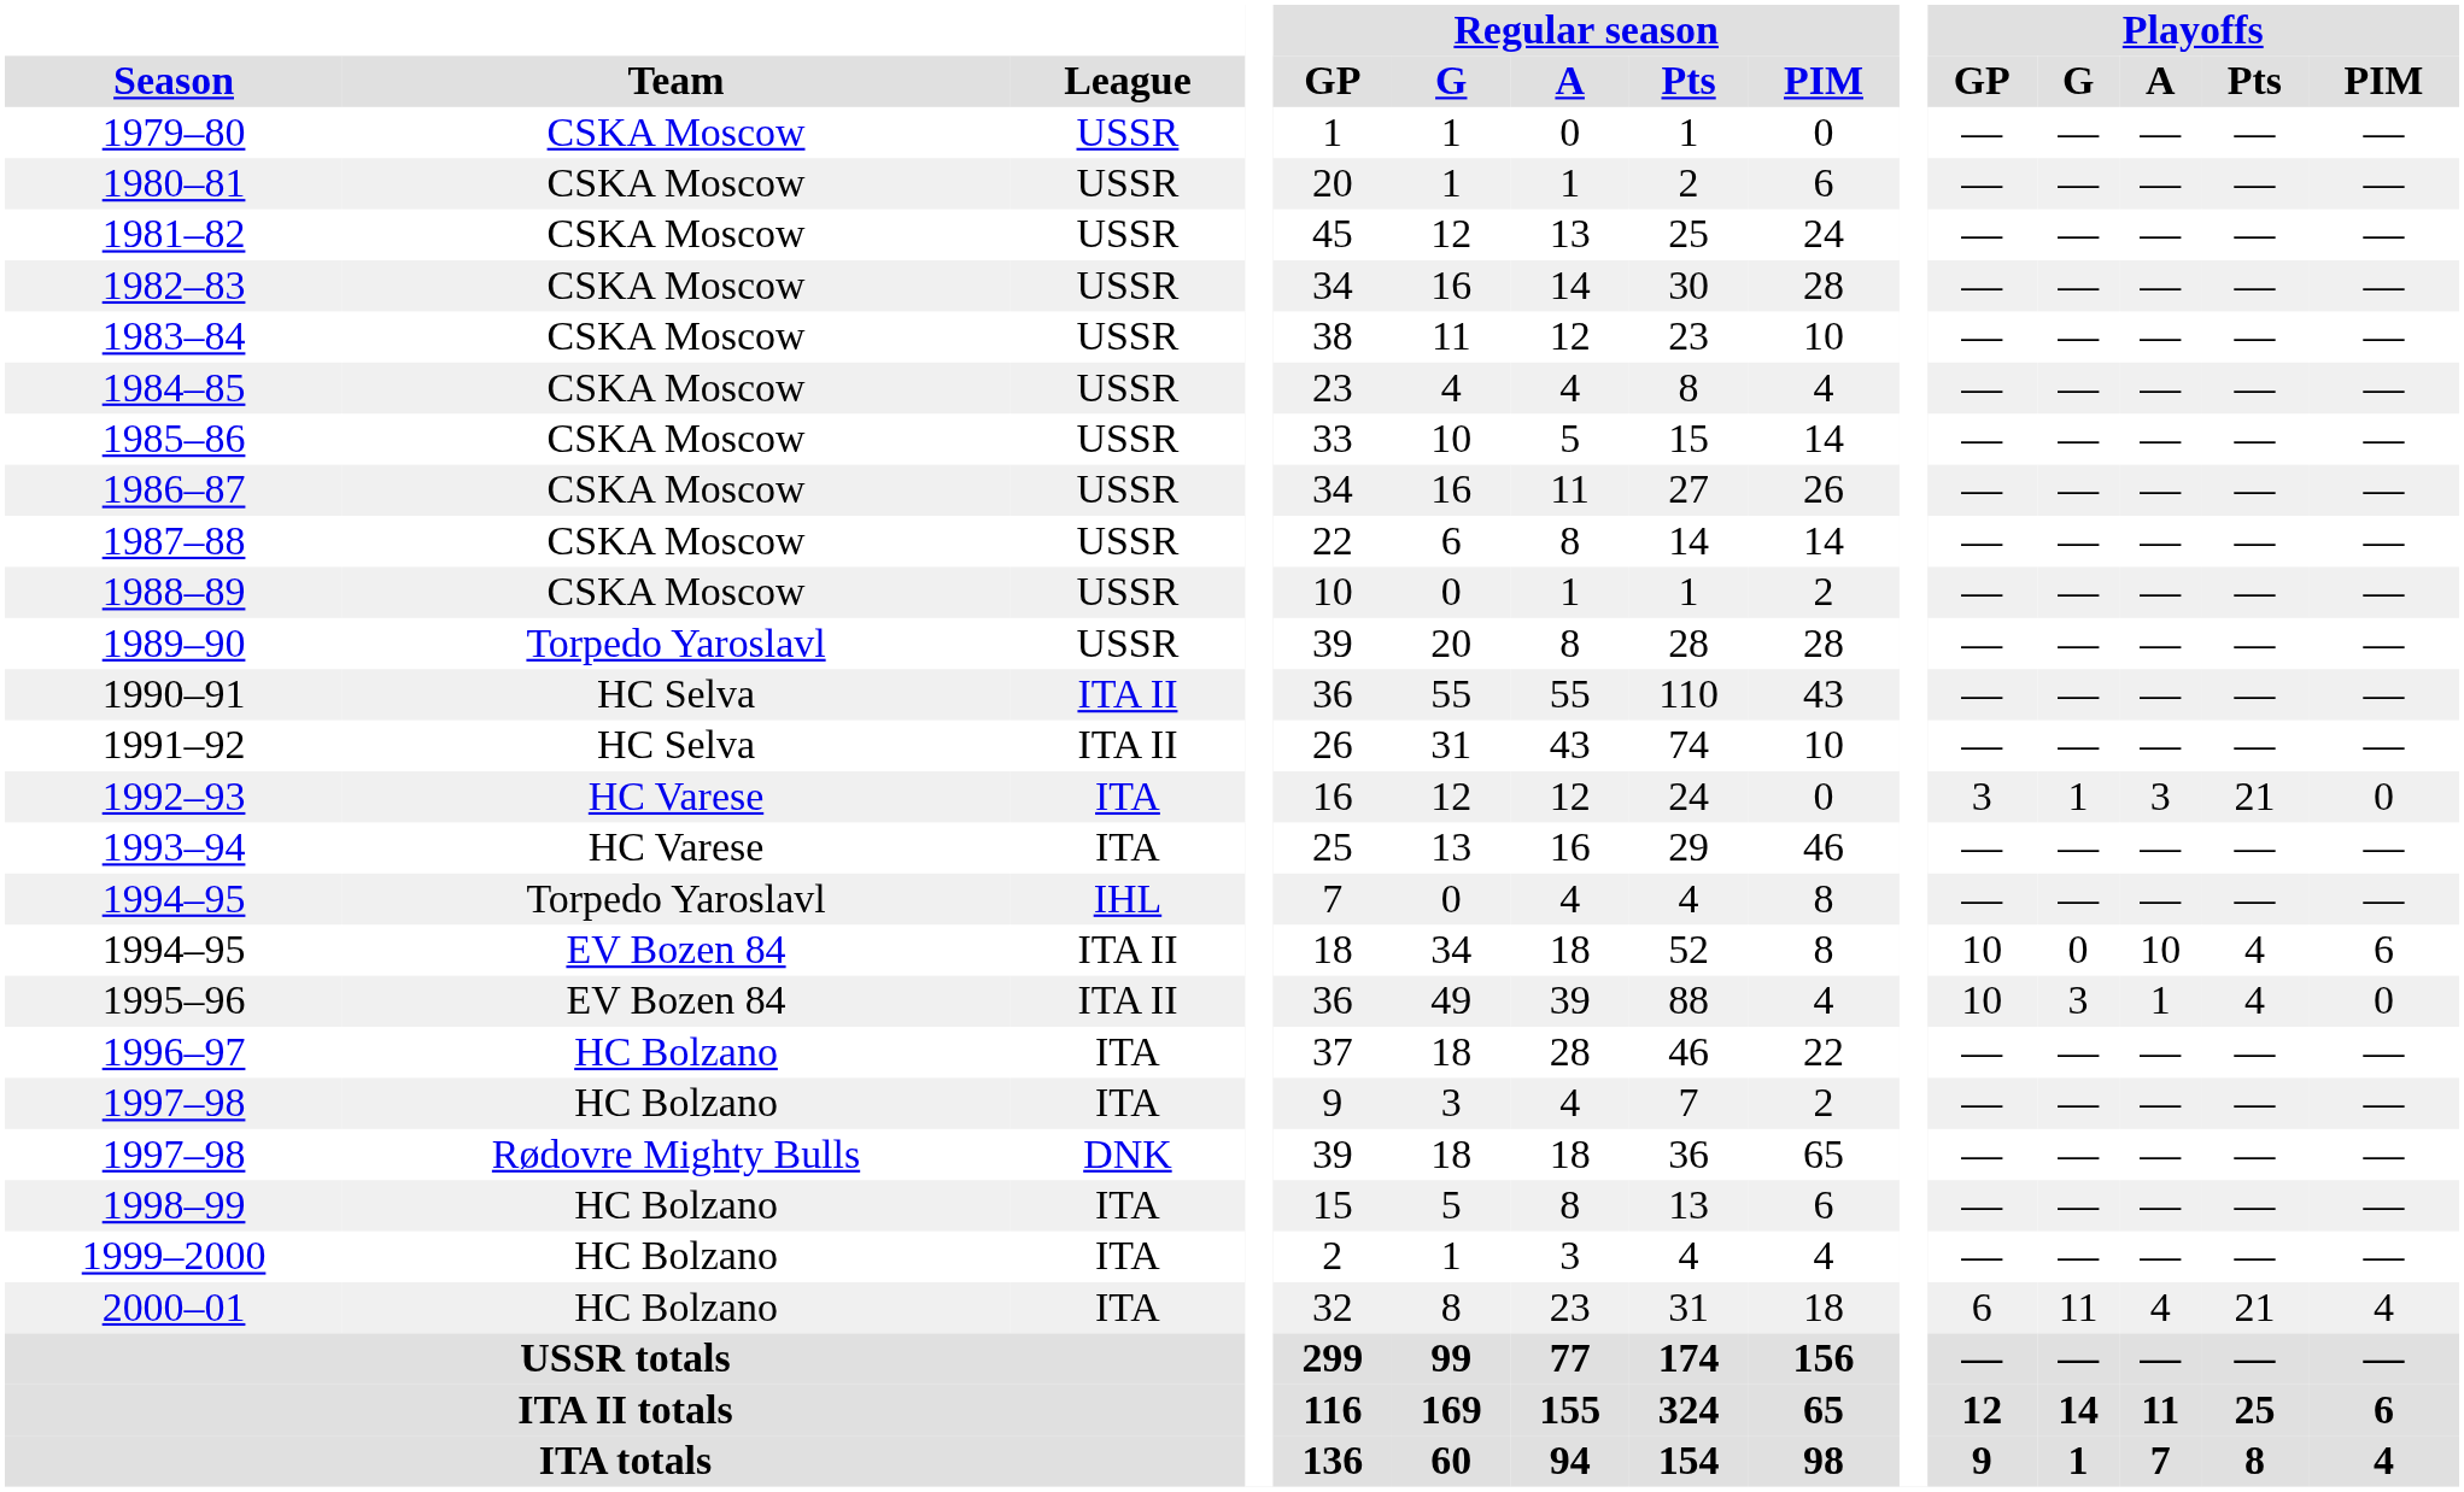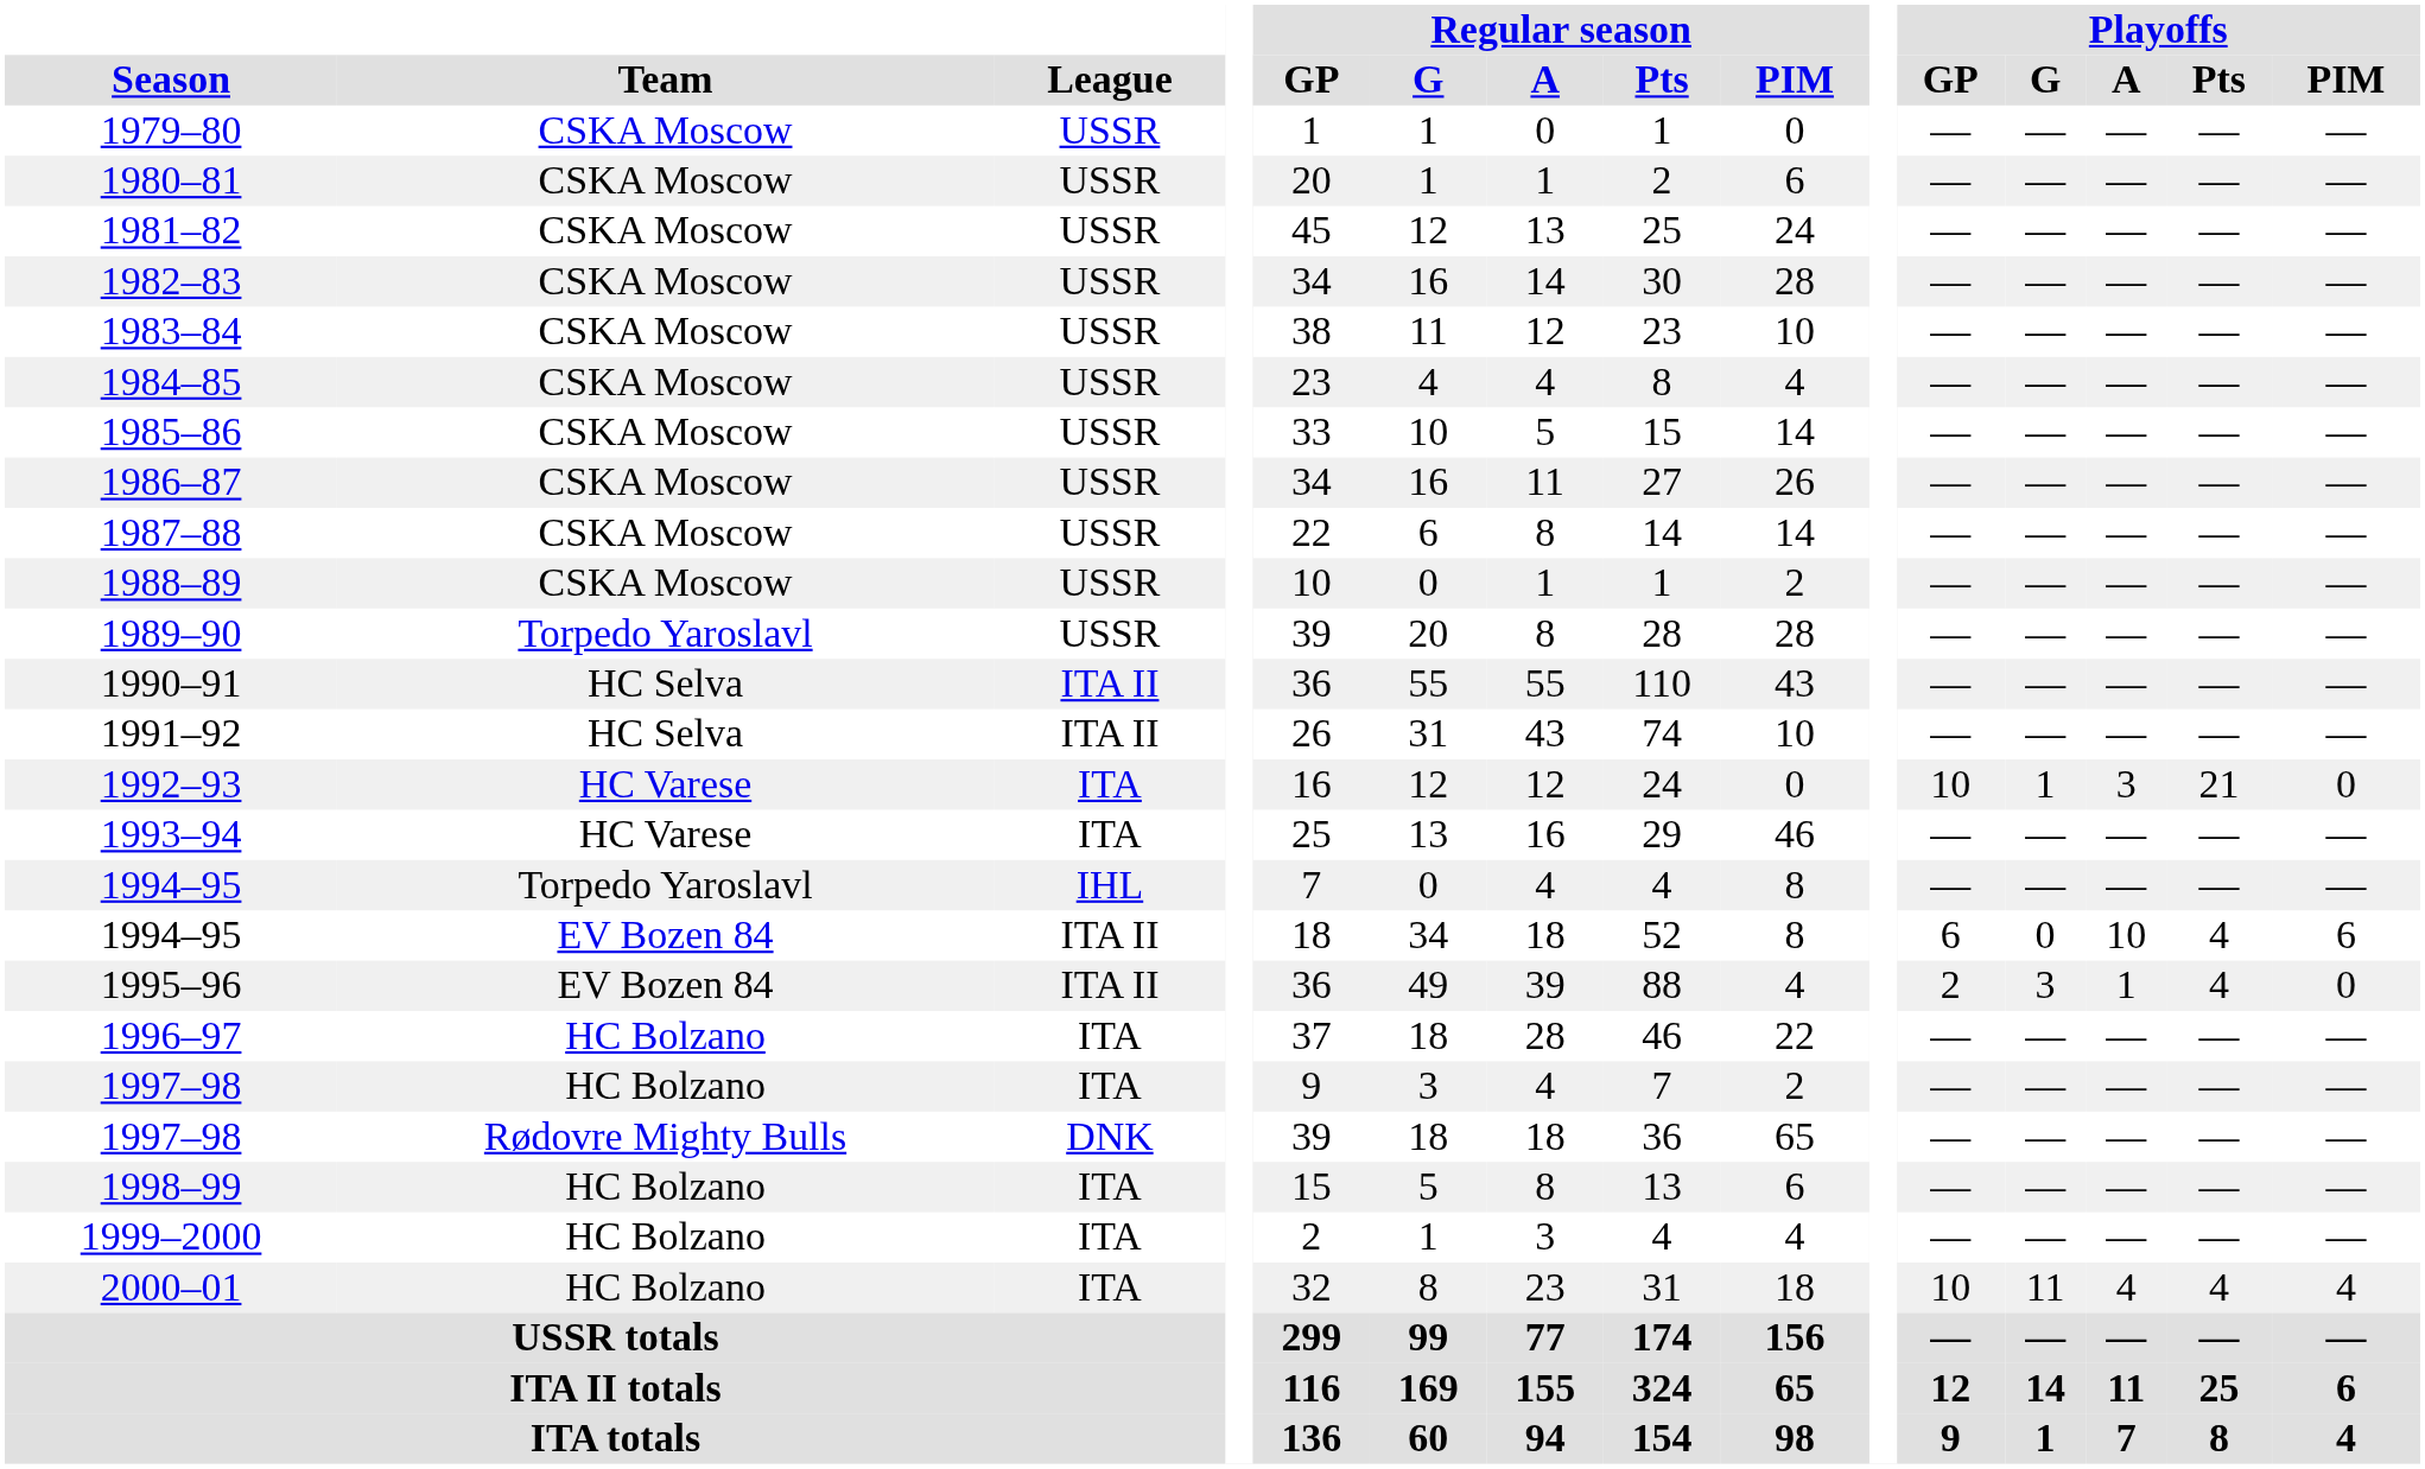 <table border="0" cellpadding="1" cellspacing="0" style="text-align:center; width:60em;">
 <tr style="background:#e0e0e0;">
 <th colspan="3"  bgcolor="#ffffff"> </th>
 <th rowspan="99" bgcolor="#ffffff"> </th>
 <th colspan="5"><a href='#'>Regular season</a></th>
 <th rowspan="99" bgcolor="#ffffff"> </th>
 <th colspan="5"><a href='#'>Playoffs</a></th>
 </tr>
 <tr style="background:#e0e0e0;">
 <th><a href='#'>Season</a></th>
 <th>Team</th>
 <th>League</th>
 <th>GP</th>
 <th><a href='#'>G</a></th>
 <th><a href='#'>A</a></th>
 <th><a href='#'>Pts</a></th>
 <th><a href='#'>PIM</a></th>
 <th>GP</th>
 <th>G</th>
 <th>A</th>
 <th>Pts</th>
 <th>PIM</th>
 </tr>
 <tr>
 <td><a href='#'>1979–80</a></td>
 <td><a href='#'>CSKA Moscow</a></td>
 <td><a href='#'>USSR</a></td>
 <td>1</td>
 <td>1</td>
 <td>0</td>
 <td>1</td>
 <td>0</td>
 <td>—</td>
 <td>—</td>
 <td>—</td>
 <td>—</td>
 <td>—</td>
 </tr>
 <tr bgcolor="#f0f0f0">
 <td><a href='#'>1980–81</a></td>
 <td>CSKA Moscow</td>
 <td>USSR</td>
 <td>20</td>
 <td>1</td>
 <td>1</td>
 <td>2</td>
 <td>6</td>
 <td>—</td>
 <td>—</td>
 <td>—</td>
 <td>—</td>
 <td>—</td>
 </tr>
 <tr>
 <td><a href='#'>1981–82</a></td>
 <td>CSKA Moscow</td>
 <td>USSR</td>
 <td>45</td>
 <td>12</td>
 <td>13</td>
 <td>25</td>
 <td>24</td>
 <td>—</td>
 <td>—</td>
 <td>—</td>
 <td>—</td>
 <td>—</td>
 </tr>
 <tr bgcolor="#f0f0f0">
 <td><a href='#'>1982–83</a></td>
 <td>CSKA Moscow</td>
 <td>USSR</td>
 <td>34</td>
 <td>16</td>
 <td>14</td>
 <td>30</td>
 <td>28</td>
 <td>—</td>
 <td>—</td>
 <td>—</td>
 <td>—</td>
 <td>—</td>
 </tr>
 <tr>
 <td><a href='#'>1983–84</a></td>
 <td>CSKA Moscow</td>
 <td>USSR</td>
 <td>38</td>
 <td>11</td>
 <td>12</td>
 <td>23</td>
 <td>10</td>
 <td>—</td>
 <td>—</td>
 <td>—</td>
 <td>—</td>
 <td>—</td>
 </tr>
 <tr bgcolor="#f0f0f0">
 <td><a href='#'>1984–85</a></td>
 <td>CSKA Moscow</td>
 <td>USSR</td>
 <td>23</td>
 <td>4</td>
 <td>4</td>
 <td>8</td>
 <td>4</td>
 <td>—</td>
 <td>—</td>
 <td>—</td>
 <td>—</td>
 <td>—</td>
 </tr>
 <tr>
 <td><a href='#'>1985–86</a></td>
 <td>CSKA Moscow</td>
 <td>USSR</td>
 <td>33</td>
 <td>10</td>
 <td>5</td>
 <td>15</td>
 <td>14</td>
 <td>—</td>
 <td>—</td>
 <td>—</td>
 <td>—</td>
 <td>—</td>
 </tr>
 <tr bgcolor="#f0f0f0">
 <td><a href='#'>1986–87</a></td>
 <td>CSKA Moscow</td>
 <td>USSR</td>
 <td>34</td>
 <td>16</td>
 <td>11</td>
 <td>27</td>
 <td>26</td>
 <td>—</td>
 <td>—</td>
 <td>—</td>
 <td>—</td>
 <td>—</td>
 </tr>
 <tr>
 <td><a href='#'>1987–88</a></td>
 <td>CSKA Moscow</td>
 <td>USSR</td>
 <td>22</td>
 <td>6</td>
 <td>8</td>
 <td>14</td>
 <td>14</td>
 <td>—</td>
 <td>—</td>
 <td>—</td>
 <td>—</td>
 <td>—</td>
 </tr>
 <tr bgcolor="#f0f0f0">
 <td><a href='#'>1988–89</a></td>
 <td>CSKA Moscow</td>
 <td>USSR</td>
 <td>10</td>
 <td>0</td>
 <td>1</td>
 <td>1</td>
 <td>2</td>
 <td>—</td>
 <td>—</td>
 <td>—</td>
 <td>—</td>
 <td>—</td>
 </tr>
 <tr>
 <td><a href='#'>1989–90</a></td>
 <td><a href='#'>Torpedo Yaroslavl</a></td>
 <td>USSR</td>
 <td>39</td>
 <td>20</td>
 <td>8</td>
 <td>28</td>
 <td>28</td>
 <td>—</td>
 <td>—</td>
 <td>—</td>
 <td>—</td>
 <td>—</td>
 </tr>
 <tr bgcolor="#f0f0f0">
 <td>1990–91</td>
 <td>HC Selva</td>
 <td><a href='#'>ITA II</a></td>
 <td>36</td>
 <td>55</td>
 <td>55</td>
 <td>110</td>
 <td>43</td>
 <td>—</td>
 <td>—</td>
 <td>—</td>
 <td>—</td>
 <td>—</td>
 </tr>
 <tr>
 <td>1991–92</td>
 <td>HC Selva</td>
 <td>ITA II</td>
 <td>26</td>
 <td>31</td>
 <td>43</td>
 <td>74</td>
 <td>10</td>
 <td>—</td>
 <td>—</td>
 <td>—</td>
 <td>—</td>
 <td>—</td>
 </tr>
 <tr bgcolor="#f0f0f0">
 <td><a href='#'>1992–93</a></td>
 <td><a href='#'>HC Varese</a></td>
 <td><a href='#'>ITA</a></td>
 <td>16</td>
 <td>12</td>
 <td>12</td>
 <td>24</td>
 <td>0</td>
-<td>3</td>
+<td>10</td>
 <td>1</td>
 <td>3</td>
 <td>21</td>
 <td>0</td>
 </tr>
 <tr>
 <td><a href='#'>1993–94</a></td>
 <td>HC Varese</td>
 <td>ITA</td>
 <td>25</td>
 <td>13</td>
 <td>16</td>
 <td>29</td>
 <td>46</td>
 <td>—</td>
 <td>—</td>
 <td>—</td>
 <td>—</td>
 <td>—</td>
 </tr>
 <tr bgcolor="#f0f0f0">
 <td><a href='#'>1994–95</a></td>
 <td>Torpedo Yaroslavl</td>
 <td><a href='#'>IHL</a></td>
 <td>7</td>
 <td>0</td>
 <td>4</td>
 <td>4</td>
 <td>8</td>
 <td>—</td>
 <td>—</td>
 <td>—</td>
 <td>—</td>
 <td>—</td>
 </tr>
 <tr>
 <td>1994–95</td>
 <td><a href='#'>EV Bozen 84</a></td>
 <td>ITA II</td>
 <td>18</td>
 <td>34</td>
 <td>18</td>
 <td>52</td>
 <td>8</td>
-<td>10</td>
+<td>6</td>
 <td>0</td>
 <td>10</td>
 <td>4</td>
 <td>6</td>
 </tr>
 <tr bgcolor="#f0f0f0">
 <td>1995–96</td>
 <td>EV Bozen 84</td>
 <td>ITA II</td>
 <td>36</td>
 <td>49</td>
 <td>39</td>
 <td>88</td>
 <td>4</td>
-<td>10</td>
+<td>2</td>
 <td>3</td>
 <td>1</td>
 <td>4</td>
 <td>0</td>
 </tr>
 <tr>
 <td><a href='#'>1996–97</a></td>
 <td><a href='#'>HC Bolzano</a></td>
 <td>ITA</td>
 <td>37</td>
 <td>18</td>
 <td>28</td>
 <td>46</td>
 <td>22</td>
 <td>—</td>
 <td>—</td>
 <td>—</td>
 <td>—</td>
 <td>—</td>
 </tr>
 <tr bgcolor="#f0f0f0">
 <td><a href='#'>1997–98</a></td>
 <td>HC Bolzano</td>
 <td>ITA</td>
 <td>9</td>
 <td>3</td>
 <td>4</td>
 <td>7</td>
 <td>2</td>
 <td>—</td>
 <td>—</td>
 <td>—</td>
 <td>—</td>
 <td>—</td>
 </tr>
 <tr>
 <td><a href='#'>1997–98</a></td>
 <td><a href='#'>Rødovre Mighty Bulls</a></td>
 <td><a href='#'>DNK</a></td>
 <td>39</td>
 <td>18</td>
 <td>18</td>
 <td>36</td>
 <td>65</td>
 <td>—</td>
 <td>—</td>
 <td>—</td>
 <td>—</td>
 <td>—</td>
 </tr>
 <tr bgcolor="#f0f0f0">
 <td><a href='#'>1998–99</a></td>
 <td>HC Bolzano</td>
 <td>ITA</td>
 <td>15</td>
 <td>5</td>
 <td>8</td>
 <td>13</td>
 <td>6</td>
 <td>—</td>
 <td>—</td>
 <td>—</td>
 <td>—</td>
 <td>—</td>
 </tr>
 <tr>
 <td><a href='#'>1999–2000</a></td>
 <td>HC Bolzano</td>
 <td>ITA</td>
 <td>2</td>
 <td>1</td>
 <td>3</td>
 <td>4</td>
 <td>4</td>
 <td>—</td>
 <td>—</td>
 <td>—</td>
 <td>—</td>
 <td>—</td>
 </tr>
 <tr bgcolor="#f0f0f0">
 <td><a href='#'>2000–01</a></td>
 <td>HC Bolzano</td>
 <td>ITA</td>
 <td>32</td>
 <td>8</td>
 <td>23</td>
 <td>31</td>
 <td>18</td>
-<td>6</td>
+<td>10</td>
 <td>11</td>
 <td>4</td>
-<td>21</td>
+<td>4</td>
 <td>4</td>
 </tr>
 <tr bgcolor="#e0e0e0">
 <th colspan="3">USSR totals</th>
 <th>299</th>
 <th>99</th>
 <th>77</th>
 <th>174</th>
 <th>156</th>
 <th>—</th>
 <th>—</th>
 <th>—</th>
 <th>—</th>
 <th>—</th>
 </tr>
 <tr bgcolor="#e0e0e0">
 <th colspan="3">ITA II totals</th>
 <th>116</th>
 <th>169</th>
 <th>155</th>
 <th>324</th>
 <th>65</th>
 <th>12</th>
 <th>14</th>
 <th>11</th>
 <th>25</th>
 <th>6</th>
 </tr>
 <tr bgcolor="#e0e0e0">
 <th colspan="3">ITA totals</th>
 <th>136</th>
 <th>60</th>
 <th>94</th>
 <th>154</th>
 <th>98</th>
 <th>9</th>
 <th>1</th>
 <th>7</th>
 <th>8</th>
 <th>4</th>
 </tr>
 </table>
